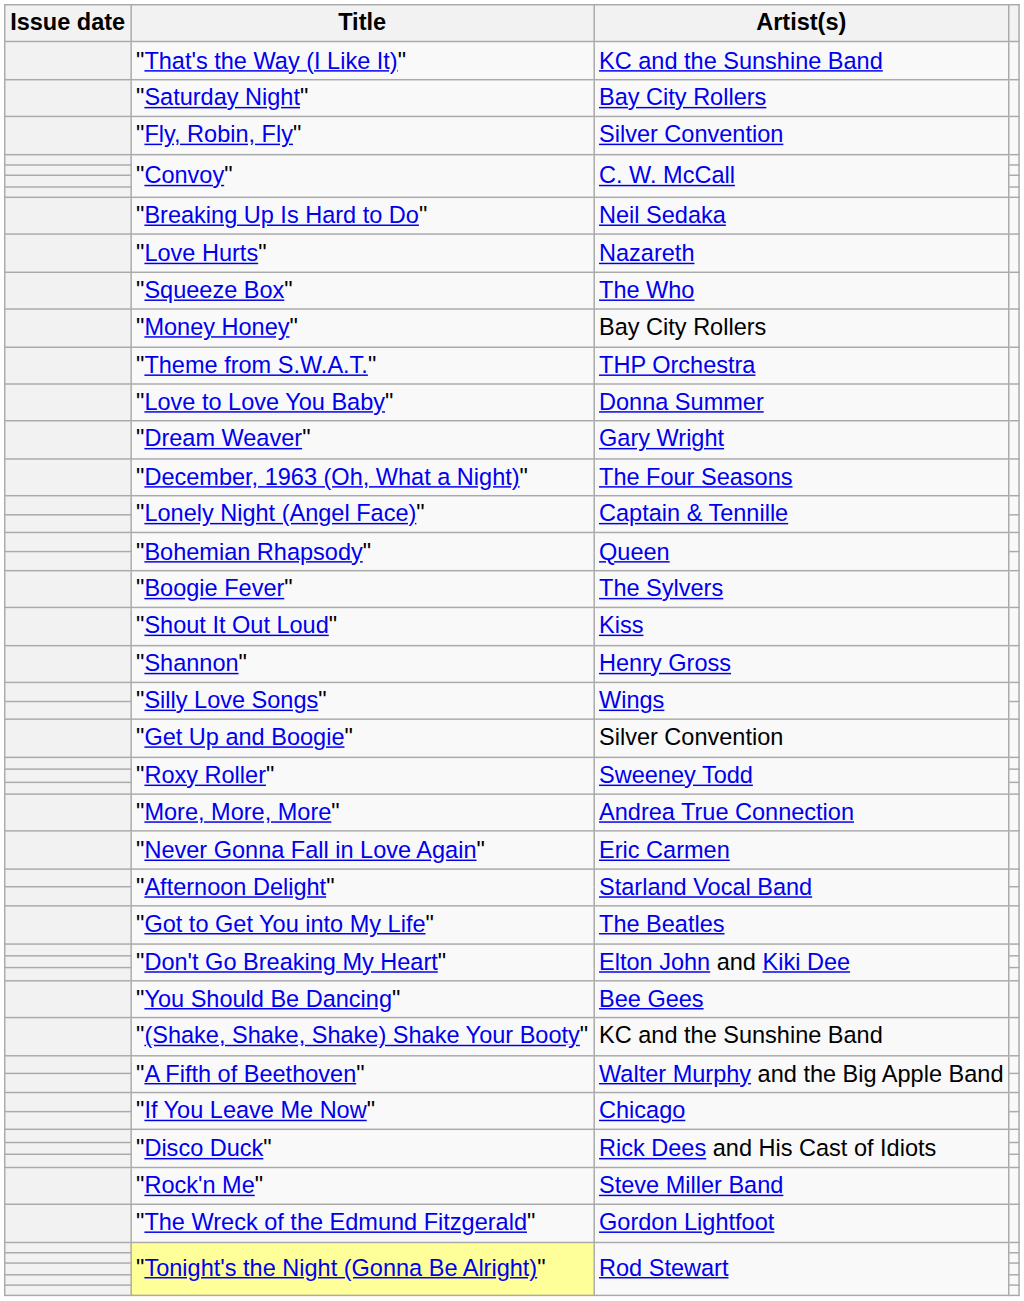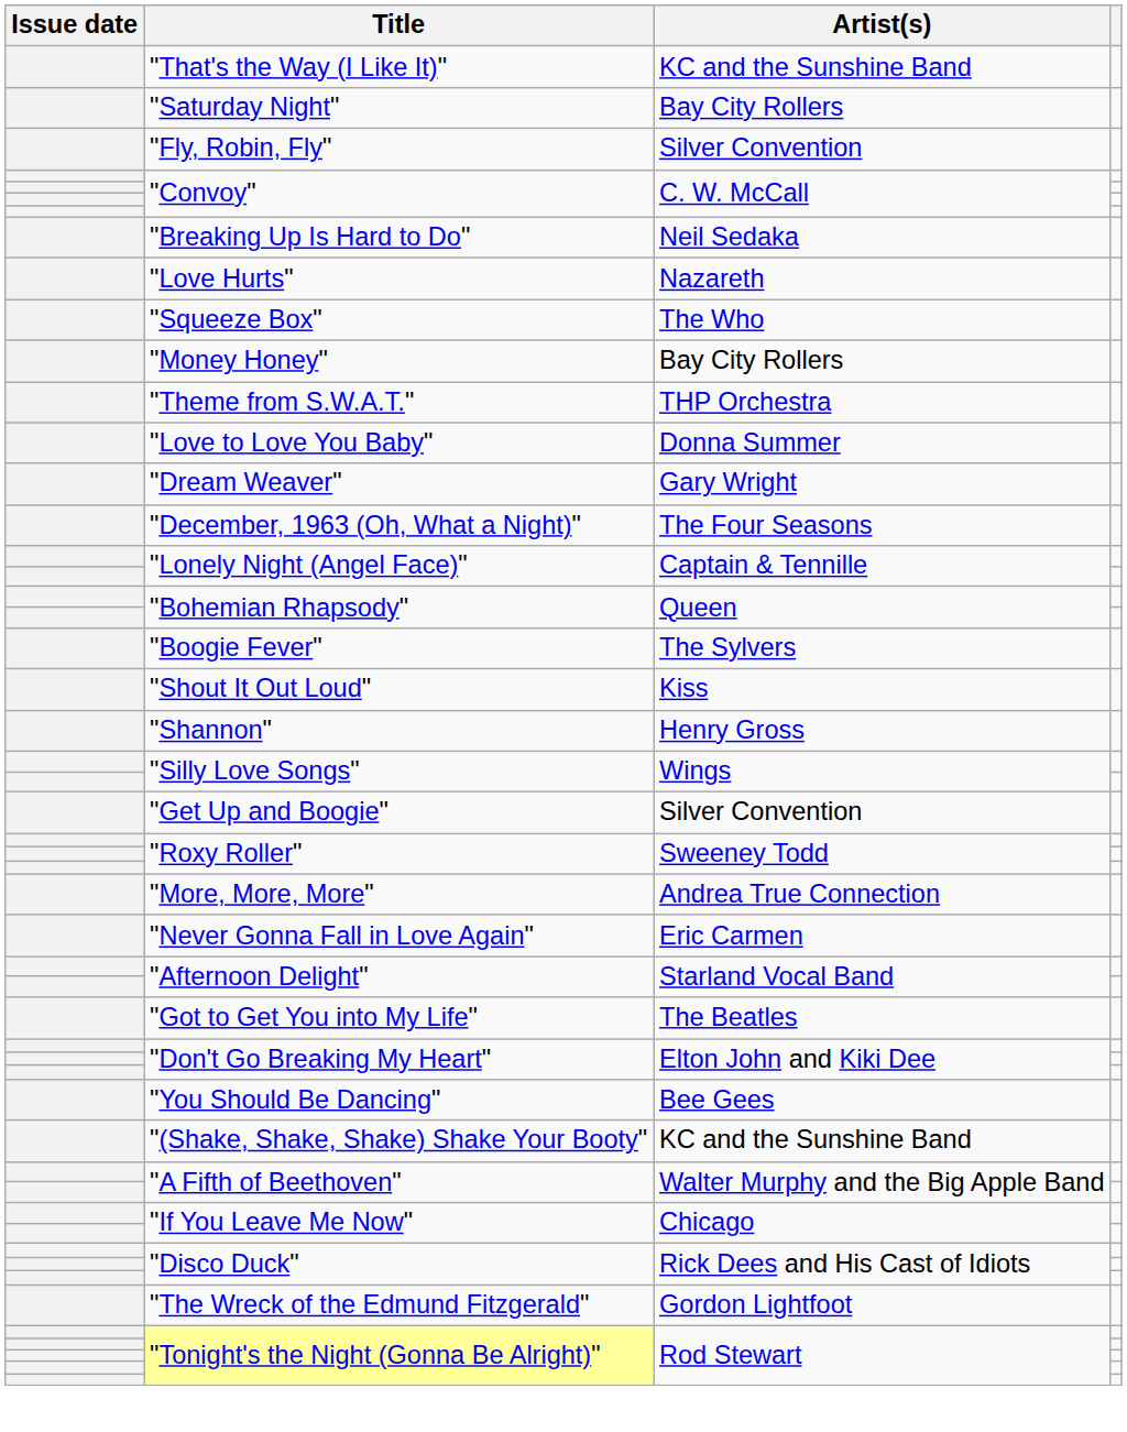 <table class="wikitable sortable plainrowheaders">
 <tr>
 <th scope=col>Issue date</th>
 <th scope=col>Title</th>
 <th scope=col>Artist(s)</th>
 <th scope=col class=unsortable></th>
 </tr>
 <tr>
 <th scope=row></th>
 <td>"<a href='#'>That's the Way (I Like It)</a>"</td>
 <td><a href='#'>KC and the Sunshine Band</a></td>
 <td></td>
 </tr>
 <tr>
 <th scope=row></th>
 <td>"<a href='#'>Saturday Night</a>"</td>
 <td><a href='#'>Bay City Rollers</a></td>
 <td align=center></td>
 </tr>
 <tr>
 <th scope=row></th>
 <td>"<a href='#'>Fly, Robin, Fly</a>"</td>
 <td><a href='#'>Silver Convention</a></td>
 <td align=center></td>
 </tr>
 <tr>
 <th scope=row></th>
 <td rowspan=4>"<a href='#'>Convoy</a>"</td>
 <td rowspan=4><a href='#'>C. W. McCall</a></td>
 <td align=center></td>
 </tr>
 <tr>
 <th scope=row></th>
 <td align=center></td>
 </tr>
 <tr>
 <th scope=row></th>
 <td align=center></td>
 </tr>
 <tr>
 <th scope=row></th>
 <td align=center></td>
 </tr>
 <tr>
 <th scope=row></th>
 <td>"<a href='#'>Breaking Up Is Hard to Do</a>"</td>
 <td><a href='#'>Neil Sedaka</a></td>
 <td align=center></td>
 </tr>
 <tr>
 <th scope=row></th>
 <td>"<a href='#'>Love Hurts</a>"</td>
 <td><a href='#'>Nazareth</a></td>
 <td align=center></td>
 </tr>
 <tr>
 <th scope=row></th>
 <td>"<a href='#'>Squeeze Box</a>"</td>
 <td><a href='#'>The Who</a></td>
 <td align=center></td>
 </tr>
 <tr>
 <th scope=row></th>
 <td>"<a href='#'>Money Honey</a>"</td>
 <td>Bay City Rollers</td>
 <td align=center></td>
 </tr>
 <tr>
 <th scope=row></th>
 <td>"<a href='#'>Theme from S.W.A.T.</a>"</td>
 <td><a href='#'>THP Orchestra</a></td>
 <td align=center></td>
 </tr>
 <tr>
 <th scope=row></th>
 <td>"<a href='#'>Love to Love You Baby</a>"</td>
 <td><a href='#'>Donna Summer</a></td>
 <td align=center></td>
 </tr>
 <tr>
 <th scope=row></th>
 <td>"<a href='#'>Dream Weaver</a>"</td>
 <td><a href='#'>Gary Wright</a></td>
 <td align=center></td>
 </tr>
 <tr>
 <th scope=row></th>
 <td>"<a href='#'>December, 1963 (Oh, What a Night)</a>"</td>
 <td><a href='#'>The Four Seasons</a></td>
 <td align=center></td>
 </tr>
 <tr>
 <th scope=row></th>
 <td rowspan=2>"<a href='#'>Lonely Night (Angel Face)</a>"</td>
 <td rowspan=2><a href='#'>Captain & Tennille</a></td>
 <td align=center></td>
 </tr>
 <tr>
 <th scope=row></th>
 <td align=center></td>
 </tr>
 <tr>
 <th scope=row></th>
 <td rowspan=2>"<a href='#'>Bohemian Rhapsody</a>"</td>
 <td rowspan=2><a href='#'>Queen</a></td>
 <td align=center></td>
 </tr>
 <tr>
 <th scope=row></th>
 <td align=center></td>
 </tr>
 <tr>
 <th scope=row></th>
 <td>"<a href='#'>Boogie Fever</a>"</td>
 <td><a href='#'>The Sylvers</a></td>
 <td align=center></td>
 </tr>
 <tr>
 <th scope=row></th>
 <td>"<a href='#'>Shout It Out Loud</a>"</td>
 <td><a href='#'>Kiss</a></td>
 <td align=center></td>
 </tr>
 <tr>
 <th scope=row></th>
 <td>"<a href='#'>Shannon</a>"</td>
 <td><a href='#'>Henry Gross</a></td>
 <td align=center></td>
 </tr>
 <tr>
 <th scope=row></th>
 <td rowspan=2>"<a href='#'>Silly Love Songs</a>"</td>
 <td rowspan=2><a href='#'>Wings</a></td>
 <td align=center></td>
 </tr>
 <tr>
 <th scope=row></th>
 <td align=center></td>
 </tr>
 <tr>
 <th scope=row></th>
 <td>"<a href='#'>Get Up and Boogie</a>"</td>
 <td>Silver Convention</td>
 <td align=center></td>
 </tr>
 <tr>
 <th scope=row></th>
 <td rowspan=3>"<a href='#'>Roxy Roller</a>"</td>
 <td rowspan=3><a href='#'>Sweeney Todd</a></td>
 <td align=center></td>
 </tr>
 <tr>
 <th scope=row></th>
 <td align=center></td>
 </tr>
 <tr>
 <th scope=row></th>
 <td align=center></td>
 </tr>
 <tr>
 <th scope=row></th>
 <td>"<a href='#'>More, More, More</a>"</td>
 <td><a href='#'>Andrea True Connection</a></td>
 <td align=center></td>
 </tr>
 <tr>
 <th scope=row></th>
 <td>"<a href='#'>Never Gonna Fall in Love Again</a>"</td>
 <td><a href='#'>Eric Carmen</a></td>
 <td align=center></td>
 </tr>
 <tr>
 <th scope=row></th>
 <td rowspan=2>"<a href='#'>Afternoon Delight</a>"</td>
 <td rowspan=2><a href='#'>Starland Vocal Band</a></td>
 <td align=center></td>
 </tr>
 <tr>
 <th scope=row></th>
 <td align=center></td>
 </tr>
 <tr>
 <th scope=row></th>
 <td>"<a href='#'>Got to Get You into My Life</a>"</td>
 <td><a href='#'>The Beatles</a></td>
 <td align=center></td>
 </tr>
 <tr>
 <th scope=row></th>
 <td rowspan=3>"<a href='#'>Don't Go Breaking My Heart</a>"</td>
 <td rowspan=3><a href='#'>Elton John</a> and <a href='#'>Kiki Dee</a></td>
 <td align=center></td>
 </tr>
 <tr>
 <th scope=row></th>
 <td align=center></td>
 </tr>
 <tr>
 <th scope=row></th>
 <td align=center></td>
 </tr>
 <tr>
 <th scope=row></th>
 <td>"<a href='#'>You Should Be Dancing</a>"</td>
 <td><a href='#'>Bee Gees</a></td>
 <td align=center></td>
 </tr>
 <tr>
 <th scope=row></th>
 <td>"<a href='#'>(Shake, Shake, Shake) Shake Your Booty</a>"</td>
 <td>KC and the Sunshine Band</td>
 <td align=center></td>
 </tr>
 <tr>
 <th scope=row></th>
 <td rowspan=2>"<a href='#'>A Fifth of Beethoven</a>"</td>
 <td rowspan=2><a href='#'>Walter Murphy</a> and the Big Apple Band</td>
 <td align=center></td>
 </tr>
 <tr>
 <th scope=row></th>
 <td align=center></td>
 </tr>
 <tr>
 <th scope=row></th>
 <td rowspan=2>"<a href='#'>If You Leave Me Now</a>"</td>
 <td rowspan=2><a href='#'>Chicago</a></td>
 <td align=center></td>
 </tr>
 <tr>
 <th scope=row></th>
 <td align=center></td>
 </tr>
 <tr>
 <th scope=row></th>
 <td rowspan=3>"<a href='#'>Disco Duck</a>"</td>
 <td rowspan=3><a href='#'>Rick Dees</a> and His Cast of Idiots</td>
 <td align=center></td>
 </tr>
 <tr>
 <th scope=row></th>
 <td align=center></td>
 </tr>
 <tr>
 <th scope=row></th>
 <td align=center></td>
 </tr>
 <tr>
 <th scope=row></th>
-<td>"<a href='#'>Rock'n Me</a>"</td>
-<td><a href='#'>Steve Miller Band</a></td>
-<td align=center></td>
-</tr>
-<tr>
-<th scope=row></th>
 <td>"<a href='#'>The Wreck of the Edmund Fitzgerald</a>"</td>
 <td><a href='#'>Gordon Lightfoot</a></td>
 <td align=center></td>
 </tr>
 <tr>
 <th scope=row></th>
 <td bgcolor="#FFFF99" rowspan=5>"<a href='#'>Tonight's the Night (Gonna Be Alright)</a>"</td>
 <td rowspan=5><a href='#'>Rod Stewart</a></td>
 <td align=center></td>
 </tr>
 <tr>
 <th scope=row></th>
 <td align=center></td>
 </tr>
 <tr>
 <th scope=row></th>
 <td align=center></td>
 </tr>
 <tr>
 <th scope=row></th>
 <td align=center></td>
 </tr>
 <tr>
 <th scope=row></th>
 <td align=center></td>
 </tr>
 </table>
